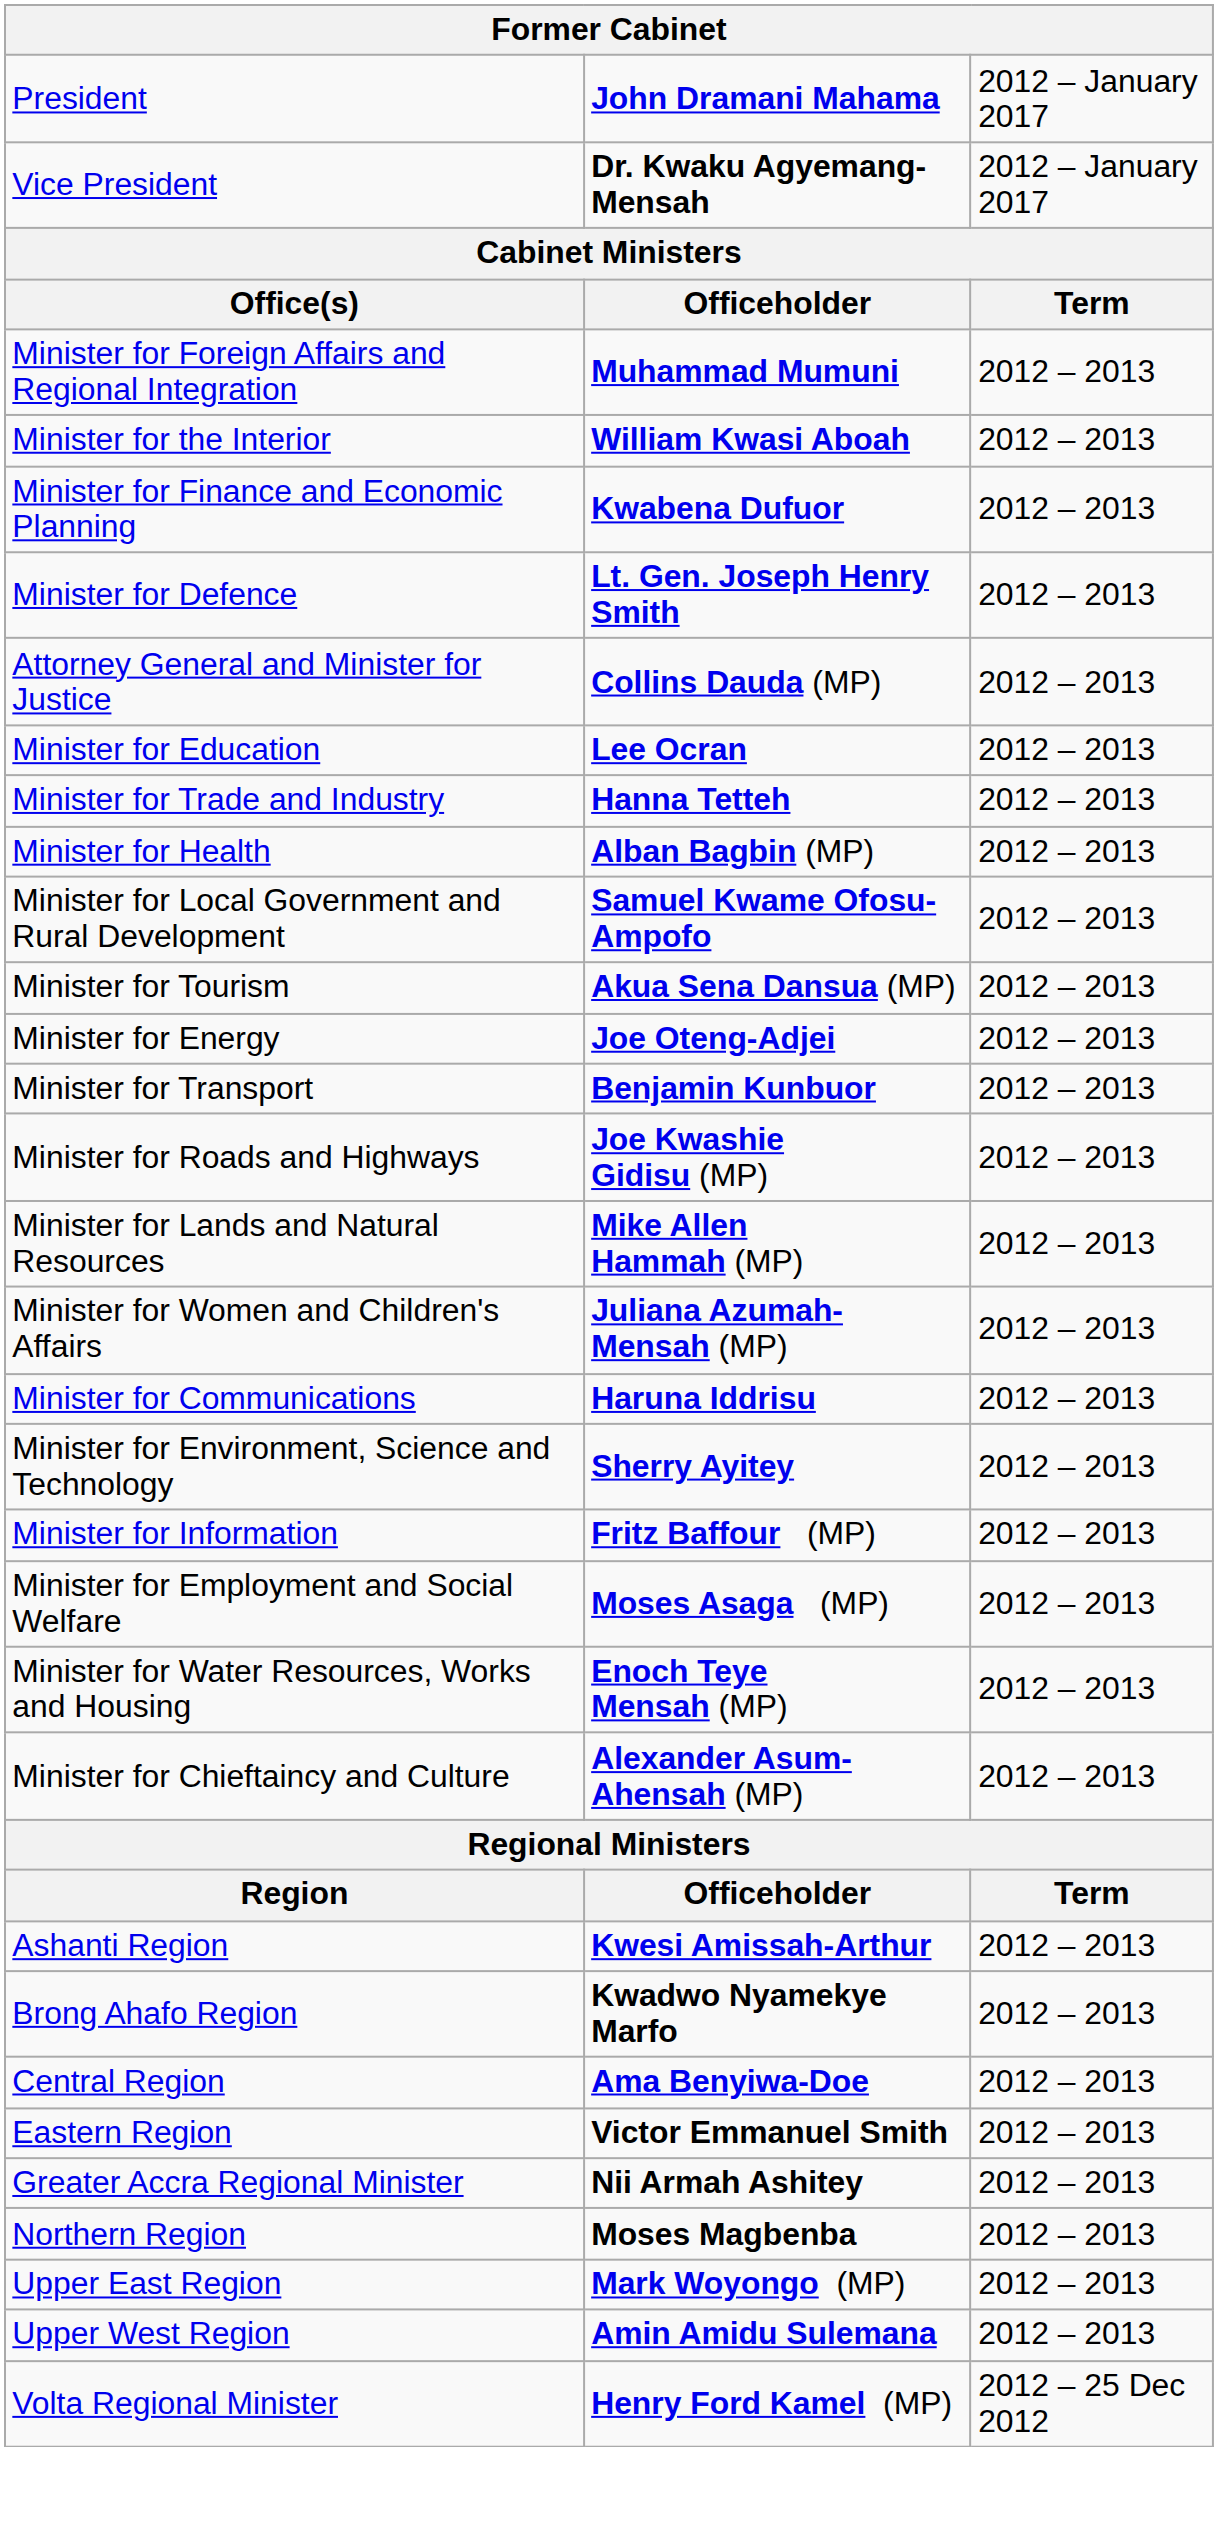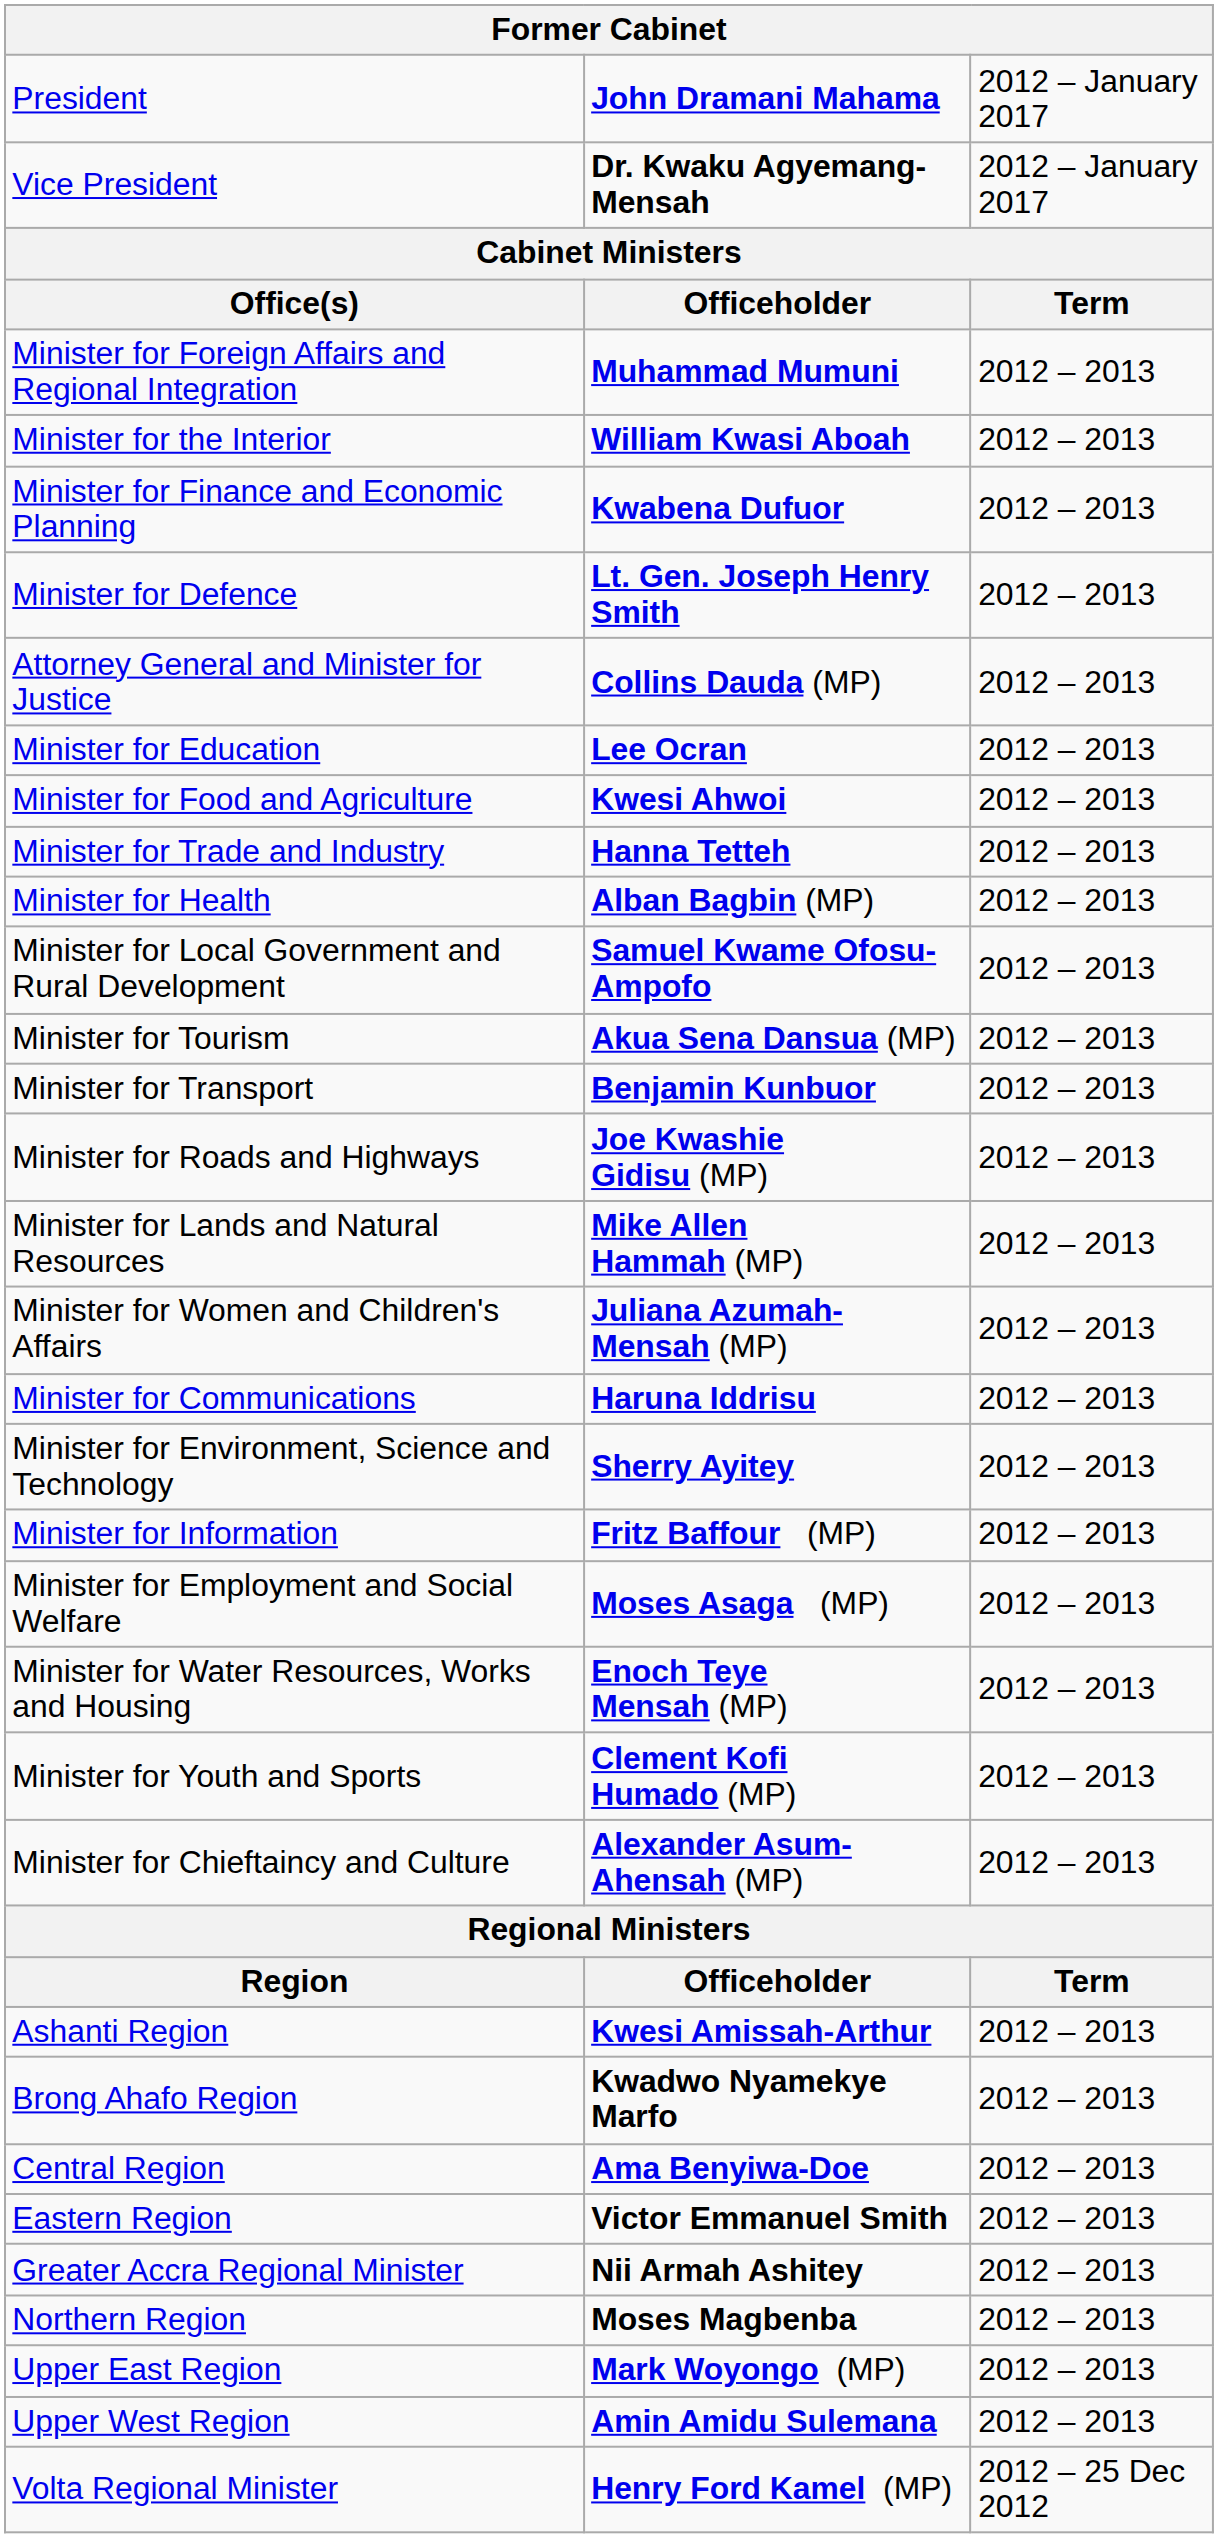 <table class="wikitable">
 <tr>
 <th colspan=3 bgcolor=ccccff>Former Cabinet</th>
 </tr>
 <tr>
 <td><a href='#'>President</a></td>
 <td><strong><a href='#'>John Dramani Mahama</a></strong></td>
 <td>2012 – January 2017</td>
 </tr>
 <tr>
 <td><a href='#'>Vice President</a></td>
 <td><strong>Dr. Kwaku Agyemang-Mensah</strong></td>
 <td>2012 – January 2017</td>
 </tr>
 <tr>
 <th colspan=3 bgcolor=ccccff>Cabinet Ministers</th>
 </tr>
 <tr>
 <th>Office(s)</th>
 <th>Officeholder</th>
 <th>Term</th>
 </tr>
 <tr>
 <td><a href='#'>Minister for Foreign Affairs and Regional Integration</a></td>
 <td><strong><a href='#'>Muhammad Mumuni</a></strong></td>
 <td>2012 – 2013</td>
 </tr>
 <tr>
 <td><a href='#'>Minister for the Interior</a></td>
 <td><strong><a href='#'>William Kwasi Aboah</a></strong></td>
 <td>2012 – 2013</td>
 </tr>
 <tr>
 <td><a href='#'>Minister for Finance and Economic Planning</a></td>
 <td><strong><a href='#'>Kwabena Dufuor</a></strong></td>
 <td>2012 – 2013</td>
 </tr>
 <tr>
 <td><a href='#'>Minister for Defence</a></td>
 <td><strong><a href='#'>Lt. Gen. Joseph Henry Smith</a></strong></td>
 <td>2012 – 2013</td>
 </tr>
 <tr>
 <td><a href='#'>Attorney General and Minister for Justice</a></td>
 <td><strong><a href='#'>Collins Dauda</a></strong> (MP)</td>
 <td>2012 – 2013</td>
 </tr>
 <tr>
 <td><a href='#'>Minister for Education</a></td>
 <td><strong><a href='#'>Lee Ocran</a></strong></td>
 <td>2012 – 2013</td>
 </tr>
 <tr>
+<td><a href='#'>Minister for Food and Agriculture</a></td>
+<td><strong><a href='#'>Kwesi Ahwoi</a></strong></td>
+<td>2012 – 2013</td>
+</tr>
+<tr>
 <td><a href='#'>Minister for Trade and Industry</a></td>
 <td><strong><a href='#'>Hanna Tetteh</a></strong></td>
 <td>2012 – 2013</td>
 </tr>
 <tr>
 <td><a href='#'>Minister for Health</a></td>
 <td><strong><a href='#'>Alban Bagbin</a></strong> (MP)</td>
 <td>2012 – 2013</td>
 </tr>
 <tr>
 <td>Minister for Local Government and Rural Development</td>
 <td><strong><a href='#'>Samuel Kwame Ofosu-Ampofo</a></strong></td>
 <td>2012 – 2013</td>
 </tr>
 <tr>
 <td>Minister for Tourism</td>
 <td><strong><a href='#'>Akua Sena Dansua</a></strong> (MP)</td>
-<td>2012 – 2013</td>
-</tr>
-<tr>
-<td>Minister for Energy</td>
-<td><strong><a href='#'>Joe Oteng-Adjei</a></strong></td>
 <td>2012 – 2013</td>
 </tr>
 <tr>
 <td>Minister for Transport</td>
 <td><strong><a href='#'>Benjamin Kunbuor</a></strong></td>
 <td>2012 – 2013</td>
 </tr>
 <tr>
 <td>Minister for Roads and Highways</td>
 <td><strong><a href='#'>Joe Kwashie Gidisu</a></strong> (MP)</td>
 <td>2012 – 2013</td>
 </tr>
 <tr>
 <td>Minister for Lands and Natural Resources</td>
 <td><strong><a href='#'>Mike Allen Hammah</a></strong> (MP)</td>
 <td>2012 – 2013</td>
 </tr>
 <tr>
 <td>Minister for Women and Children's Affairs</td>
 <td><strong><a href='#'>Juliana Azumah-Mensah</a></strong> (MP)</td>
 <td>2012 – 2013</td>
 </tr>
 <tr>
 <td><a href='#'>Minister for Communications</a></td>
 <td><strong><a href='#'>Haruna Iddrisu</a></strong></td>
 <td>2012 – 2013</td>
 </tr>
 <tr>
 <td>Minister for Environment, Science and Technology</td>
 <td><strong><a href='#'>Sherry Ayitey</a></strong></td>
 <td>2012 – 2013</td>
 </tr>
 <tr>
 <td><a href='#'>Minister for Information</a></td>
 <td><strong><a href='#'>Fritz Baffour</a></strong>   (MP)</td>
 <td>2012 – 2013</td>
 </tr>
 <tr>
 <td>Minister for Employment and Social Welfare</td>
 <td><strong><a href='#'>Moses Asaga</a></strong>   (MP)</td>
 <td>2012 – 2013</td>
 </tr>
 <tr>
 <td>Minister for Water Resources, Works and Housing</td>
 <td><strong><a href='#'>Enoch Teye Mensah</a></strong> (MP)</td>
+<td>2012 – 2013</td>
+</tr>
+<tr>
+<td>Minister for Youth and Sports</td>
+<td><strong><a href='#'>Clement Kofi Humado</a></strong> (MP)</td>
 <td>2012 – 2013</td>
 </tr>
 <tr>
 <td>Minister for Chieftaincy and Culture</td>
 <td><strong><a href='#'>Alexander Asum-Ahensah</a></strong> (MP)</td>
 <td>2012 – 2013</td>
 </tr>
 <tr>
 <th colspan=3 bgcolor=ccccff>Regional Ministers</th>
 </tr>
 <tr>
 <th>Region</th>
 <th>Officeholder</th>
 <th>Term</th>
 </tr>
 <tr>
 <td><a href='#'>Ashanti Region</a></td>
 <td><strong><a href='#'>Kwesi Amissah-Arthur</a></strong></td>
 <td>2012 – 2013</td>
 </tr>
 <tr>
 <td><a href='#'>Brong Ahafo Region</a></td>
 <td><strong>Kwadwo Nyamekye Marfo</strong></td>
 <td>2012 – 2013</td>
 </tr>
 <tr>
 <td><a href='#'>Central Region</a></td>
 <td><strong><a href='#'>Ama Benyiwa-Doe</a></strong></td>
 <td>2012 – 2013</td>
 </tr>
 <tr>
 <td><a href='#'>Eastern Region</a></td>
 <td><strong>Victor Emmanuel Smith</strong></td>
 <td>2012 – 2013</td>
 </tr>
 <tr>
 <td><a href='#'>Greater Accra Regional Minister</a></td>
 <td><strong>Nii Armah Ashitey</strong></td>
 <td>2012 – 2013</td>
 </tr>
 <tr>
 <td><a href='#'>Northern Region</a></td>
 <td><strong>Moses Magbenba</strong></td>
 <td>2012 – 2013</td>
 </tr>
 <tr>
 <td><a href='#'>Upper East Region</a></td>
 <td><strong><a href='#'>Mark Woyongo</a></strong>  (MP)</td>
 <td>2012 – 2013</td>
 </tr>
 <tr>
 <td><a href='#'>Upper West Region</a></td>
 <td><strong><a href='#'>Amin Amidu Sulemana</a></strong></td>
 <td>2012 – 2013</td>
 </tr>
 <tr>
 <td><a href='#'>Volta Regional Minister</a></td>
 <td><strong><a href='#'>Henry Ford Kamel</a></strong>  (MP)</td>
 <td>2012 – 25 Dec 2012</td>
 </tr>
 </table>
